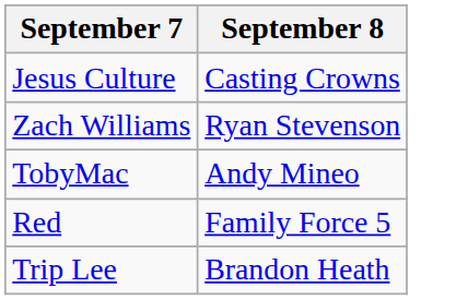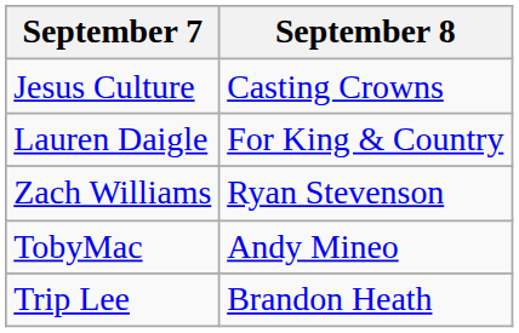 <table class="wikitable">
 <tr>
 <th>September 7</th>
 <th>September 8</th>
 </tr>
 <tr>
 <td><a href='#'>Jesus Culture</a></td>
 <td><a href='#'>Casting Crowns</a></td>
 </tr>
 <tr>
+<td><a href='#'>Lauren Daigle</a></td>
+<td><a href='#'>For King & Country</a></td>
+</tr>
+<tr>
 <td><a href='#'>Zach Williams</a></td>
 <td><a href='#'>Ryan Stevenson</a></td>
 </tr>
 <tr>
 <td><a href='#'>TobyMac</a></td>
 <td><a href='#'>Andy Mineo</a></td>
 </tr>
 <tr>
-<td><a href='#'>Red</a></td>
-<td><a href='#'>Family Force 5</a></td>
-</tr>
-<tr>
 <td><a href='#'>Trip Lee</a></td>
 <td><a href='#'>Brandon Heath</a></td>
 </tr>
 </table>
